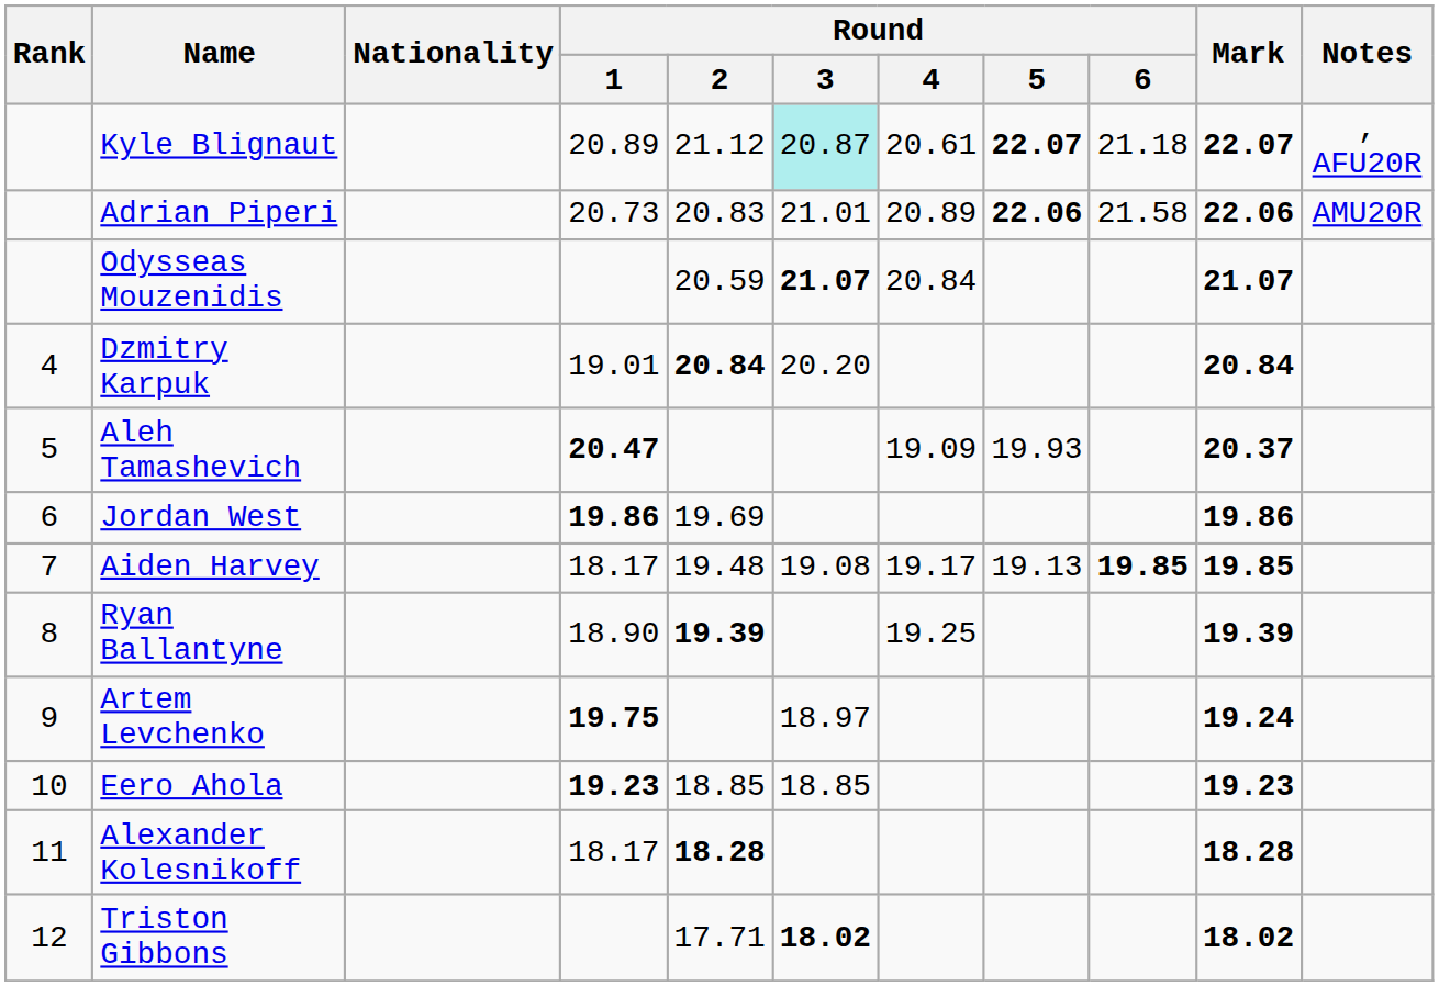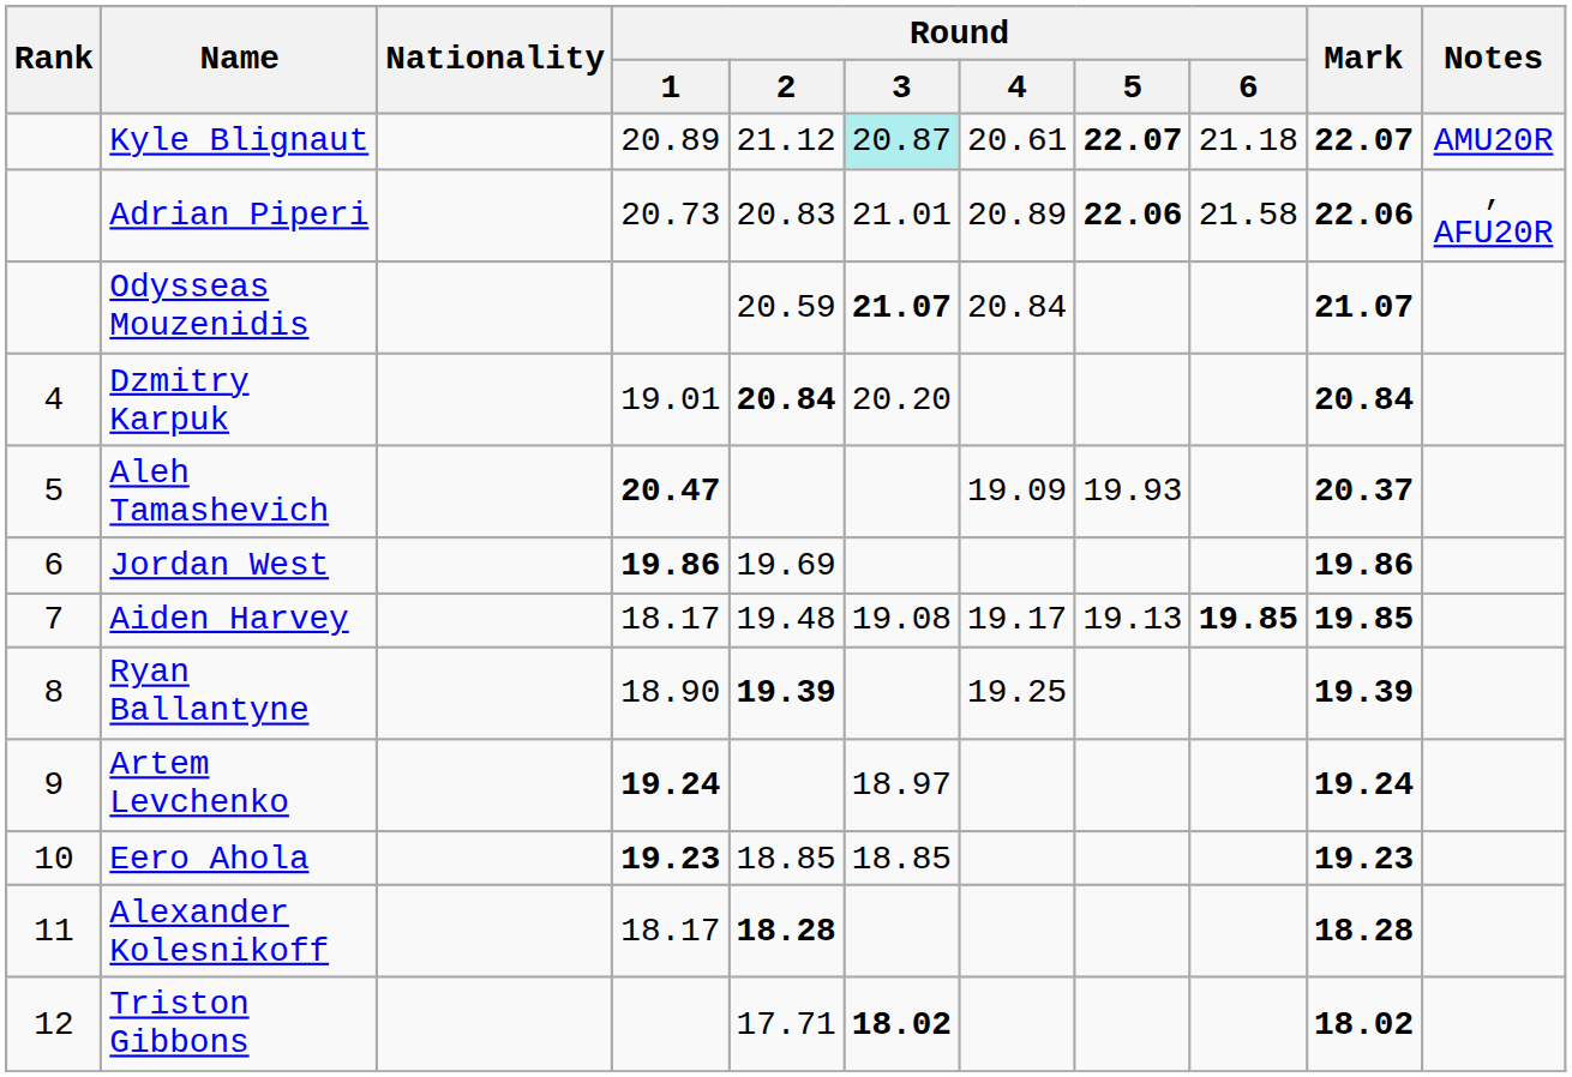 <table class="wikitable sortable" style="text-align:center">
 <tr>
 <th rowspan=2 data-sort-type="number">Rank</th>
 <th rowspan=2>Name</th>
 <th rowspan=2>Nationality</th>
 <th colspan=6>Round</th>
 <th rowspan=2>Mark</th>
 <th rowspan=2>Notes</th>
 </tr>
 <tr>
 <th>1</th>
 <th>2</th>
 <th>3</th>
 <th>4</th>
 <th>5</th>
 <th>6</th>
 </tr>
 <tr>
 <td></td>
 <td align=left><a href='#'>Kyle Blignaut</a></td>
 <td align="left"></td>
 <td>20.89</td>
 <td>21.12</td>
 <td style="background: paleturquoise;">20.87</td>
 <td>20.61</td>
 <td><strong>22.07</strong></td>
 <td>21.18</td>
 <td><strong>22.07</strong></td>
-<td>, <a href='#'>AFU20R</a></td>
+<td><a href='#'>AMU20R</a></td>
 </tr>
 <tr>
 <td></td>
 <td align=left><a href='#'>Adrian Piperi</a></td>
 <td align="left"></td>
 <td>20.73</td>
 <td>20.83</td>
 <td>21.01</td>
 <td>20.89</td>
 <td><strong>22.06</strong></td>
 <td>21.58</td>
 <td><strong>22.06</strong></td>
-<td><a href='#'>AMU20R</a></td>
+<td>, <a href='#'>AFU20R</a></td>
 </tr>
 <tr>
 <td></td>
 <td align=left><a href='#'>Odysseas Mouzenidis</a></td>
 <td align="left"></td>
 <td></td>
 <td>20.59</td>
 <td><strong>21.07</strong></td>
 <td>20.84</td>
 <td></td>
 <td></td>
 <td><strong>21.07</strong></td>
 <td></td>
 </tr>
 <tr>
 <td>4</td>
 <td align=left><a href='#'>Dzmitry Karpuk</a></td>
 <td align="left"></td>
 <td>19.01</td>
 <td><strong>20.84</strong></td>
 <td>20.20</td>
 <td></td>
 <td></td>
 <td></td>
 <td><strong>20.84</strong></td>
 <td></td>
 </tr>
 <tr>
 <td>5</td>
 <td align=left><a href='#'>Aleh Tamashevich</a></td>
 <td align="left"></td>
 <td><strong>20.47</strong></td>
 <td></td>
 <td></td>
 <td>19.09</td>
 <td>19.93</td>
 <td></td>
 <td><strong>20.37</strong></td>
 <td></td>
 </tr>
 <tr>
 <td>6</td>
 <td align=left><a href='#'>Jordan West</a></td>
 <td align="left"></td>
 <td><strong>19.86</strong></td>
 <td>19.69</td>
 <td></td>
 <td></td>
 <td></td>
 <td></td>
 <td><strong>19.86</strong></td>
 <td></td>
 </tr>
 <tr>
 <td>7</td>
 <td align=left><a href='#'>Aiden Harvey</a></td>
 <td align="left"></td>
 <td>18.17</td>
 <td>19.48</td>
 <td>19.08</td>
 <td>19.17</td>
 <td>19.13</td>
 <td><strong>19.85</strong></td>
 <td><strong>19.85</strong></td>
 <td></td>
 </tr>
 <tr>
 <td>8</td>
 <td align=left><a href='#'>Ryan Ballantyne</a></td>
 <td align="left"></td>
 <td>18.90</td>
 <td><strong>19.39</strong></td>
 <td></td>
 <td>19.25</td>
 <td></td>
 <td></td>
 <td><strong>19.39</strong></td>
 <td></td>
 </tr>
 <tr>
 <td>9</td>
 <td align=left><a href='#'>Artem Levchenko</a></td>
 <td align="left"></td>
-<td><strong>19.75</strong></td>
+<td><strong>19.24</strong></td>
 <td></td>
 <td>18.97</td>
 <td></td>
 <td></td>
 <td></td>
 <td><strong>19.24</strong></td>
 <td></td>
 </tr>
 <tr>
 <td>10</td>
 <td align=left><a href='#'>Eero Ahola</a></td>
 <td align="left"></td>
 <td><strong>19.23</strong></td>
 <td>18.85</td>
 <td>18.85</td>
 <td></td>
 <td></td>
 <td></td>
 <td><strong>19.23</strong></td>
 <td></td>
 </tr>
 <tr>
 <td>11</td>
 <td align=left><a href='#'>Alexander Kolesnikoff</a></td>
 <td align="left"></td>
 <td>18.17</td>
 <td><strong>18.28</strong></td>
 <td></td>
 <td></td>
 <td></td>
 <td></td>
 <td><strong>18.28</strong></td>
 <td></td>
 </tr>
 <tr>
 <td>12</td>
 <td align=left><a href='#'>Triston Gibbons</a></td>
 <td align="left"></td>
 <td></td>
 <td>17.71</td>
 <td><strong>18.02</strong></td>
 <td></td>
 <td></td>
 <td></td>
 <td><strong>18.02</strong></td>
 <td></td>
 </tr>
 </table>
